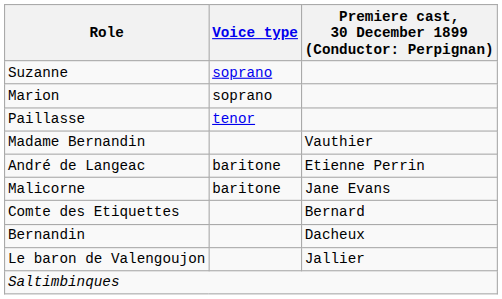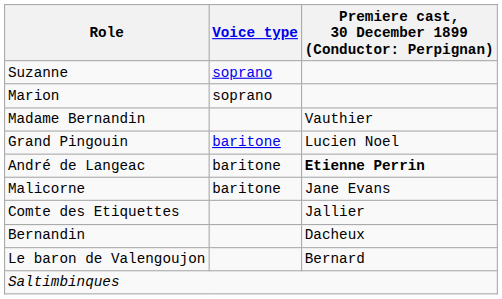 <table class="wikitable">
 <tr>
 <th>Role</th>
 <th><a href='#'>Voice type</a></th>
 <th>Premiere cast,<br>30 December 1899<br>(Conductor: Perpignan)</th>
 </tr>
 <tr>
 <td>Suzanne</td>
 <td><a href='#'>soprano</a></td>
 <td></td>
 </tr>
 <tr>
 <td>Marion</td>
 <td>soprano</td>
 <td></td>
 </tr>
 <tr>
-<td>Paillasse</td>
-<td><a href='#'>tenor</a></td>
-<td></td>
-</tr>
-<tr>
 <td>Madame Bernandin</td>
 <td></td>
 <td>Vauthier</td>
 </tr>
 <tr>
+<td>Grand Pingouin</td>
+<td><a href='#'>baritone</a></td>
+<td>Lucien Noel</td>
+</tr>
+<tr>
 <td>André de Langeac</td>
 <td>baritone</td>
-<td>Etienne Perrin</td>
+<td><strong>Etienne Perrin</strong></td>
 </tr>
 <tr>
 <td>Malicorne</td>
 <td>baritone</td>
 <td>Jane Evans</td>
 </tr>
 <tr>
 <td>Comte des Etiquettes</td>
 <td></td>
-<td>Bernard</td>
+<td>Jallier</td>
 </tr>
 <tr>
 <td>Bernandin</td>
 <td></td>
 <td>Dacheux</td>
 </tr>
 <tr>
 <td>Le baron de Valengoujon</td>
 <td></td>
-<td>Jallier</td>
+<td>Bernard</td>
 </tr>
 <tr>
 <td colspan="3"><em>Saltimbinques</em></td>
 </tr>
 </table>
